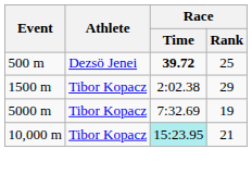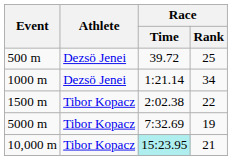 <table class="wikitable" border="1" style="font-size:90%">
 <tr>
 <th rowspan=2>Event</th>
 <th rowspan=2>Athlete</th>
 <th colspan=2>Race</th>
 </tr>
 <tr>
 <th>Time</th>
 <th>Rank</th>
 </tr>
 <tr>
 <td>500 m</td>
 <td><a href='#'>Dezsö Jenei</a></td>
-<td align=center><strong>39.72</strong></td>
+<td align=center>39.72</td>
 <td align=center>25</td>
+</tr>
+<tr>
+<td>1000 m</td>
+<td><a href='#'>Dezsö Jenei</a></td>
+<td align=center>1:21.14</td>
+<td align=center>34</td>
 </tr>
 <tr>
 <td>1500 m</td>
 <td><a href='#'>Tibor Kopacz</a></td>
 <td align=center>2:02.38</td>
-<td align=center>29</td>
+<td align=center>22</td>
 </tr>
 <tr>
 <td>5000 m</td>
 <td><a href='#'>Tibor Kopacz</a></td>
 <td align=center>7:32.69</td>
 <td align=center>19</td>
 </tr>
 <tr>
 <td>10,000 m</td>
 <td><a href='#'>Tibor Kopacz</a></td>
 <td align=center style="background: paleturquoise;">15:23.95</td>
 <td align=center>21</td>
 </tr>
 </table>
